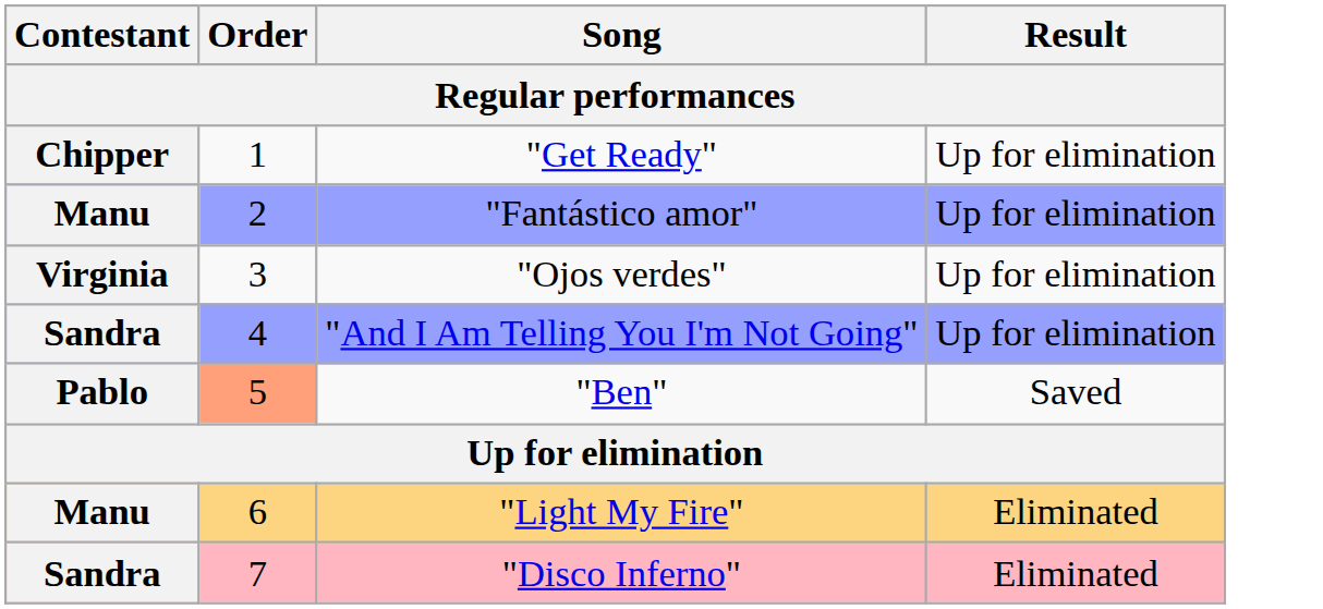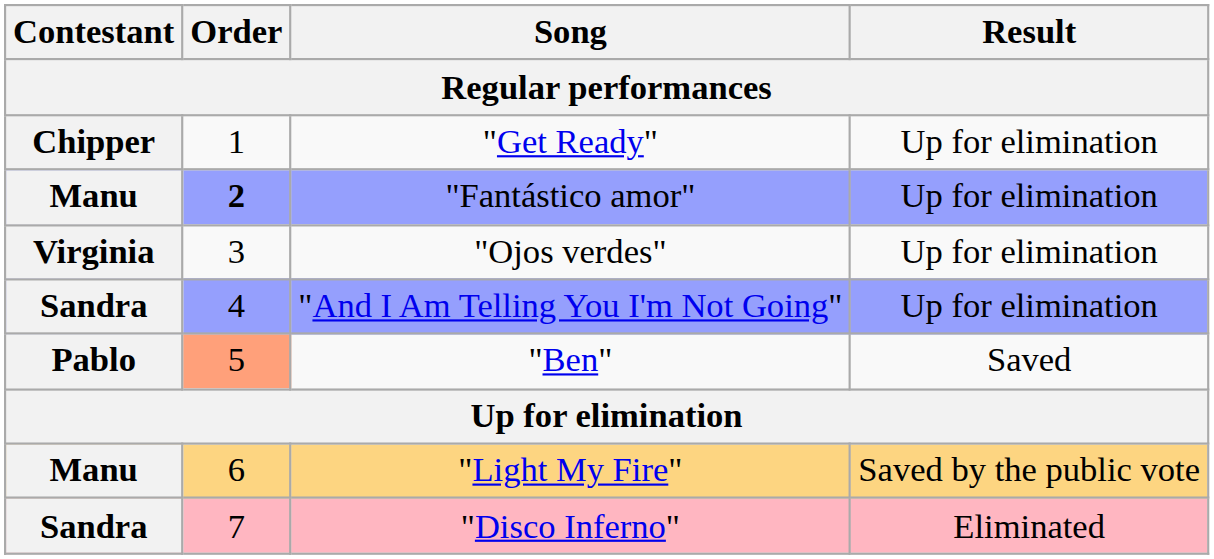 <table class="wikitable plainrowheaders" style="text-align:center;">
 <tr>
 <th scope="col">Contestant</th>
 <th scope="col">Order</th>
 <th scope="col">Song</th>
 <th scope="col">Result</th>
 </tr>
 <tr>
 <th colspan="4">Regular performances</th>
 </tr>
 <tr>
 <th scope="row">Chipper</th>
 <td>1</td>
 <td>"<a href='#'>Get Ready</a>"</td>
 <td>Up for elimination</td>
 </tr>
 <tr style="background:#959ffd;">
 <th scope="row">Manu</th>
-<td>2</td>
+<td><strong>2</strong></td>
 <td>"Fantástico amor"</td>
 <td>Up for elimination</td>
 </tr>
 <tr>
 <th scope="row">Virginia</th>
 <td>3</td>
 <td>"Ojos verdes"</td>
 <td>Up for elimination</td>
 </tr>
 <tr style="background:#959ffd;">
 <th scope="row">Sandra</th>
 <td>4</td>
 <td>"<a href='#'>And I Am Telling You I'm Not Going</a>"</td>
 <td>Up for elimination</td>
 </tr>
 <tr>
 <th scope="row">Pablo</th>
 <td style="background: lightsalmon;">5</td>
 <td>"<a href='#'>Ben</a>"</td>
 <td>Saved</td>
 </tr>
 <tr>
 <th colspan="4">Up for elimination</th>
 </tr>
 <tr style="background:#fdd581;">
 <th scope="row">Manu</th>
 <td>6</td>
 <td>"<a href='#'>Light My Fire</a>"</td>
-<td>Eliminated</td>
+<td>Saved by the public vote</td>
 </tr>
 <tr style="background:lightpink;">
 <th scope="row">Sandra</th>
 <td>7</td>
 <td>"<a href='#'>Disco Inferno</a>"</td>
 <td>Eliminated</td>
 </tr>
 </table>
